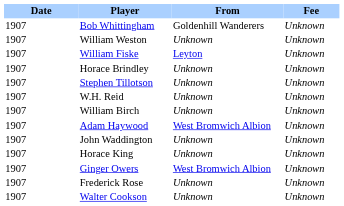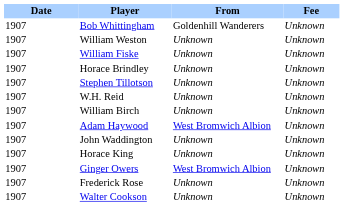 <table border="0" cellspacing="0" cellpadding="2">
 <tr bgcolor=AAD0FF>
 <th width=20%>Date</th>
 <th width=25%>Player</th>
 <th width=30%>From</th>
 <th width=15%>Fee</th>
 </tr>
 <tr>
 <td>1907</td>
 <td><a href='#'>Bob Whittingham</a></td>
 <td>Goldenhill Wanderers</td>
 <td><em>Unknown</em></td>
 </tr>
 <tr>
 <td>1907</td>
 <td>William Weston</td>
 <td><em>Unknown</em></td>
 <td><em>Unknown</em></td>
 </tr>
 <tr>
 <td>1907</td>
 <td><a href='#'>William Fiske</a></td>
-<td><a href='#'>Leyton</a></td>
+<td><em>Unknown</em></td>
 <td><em>Unknown</em></td>
 </tr>
 <tr>
 <td>1907</td>
 <td>Horace Brindley</td>
 <td><em>Unknown</em></td>
 <td><em>Unknown</em></td>
 </tr>
 <tr>
 <td>1907</td>
 <td><a href='#'>Stephen Tillotson</a></td>
 <td><em>Unknown</em></td>
 <td><em>Unknown</em></td>
 </tr>
 <tr>
 <td>1907</td>
 <td>W.H. Reid</td>
 <td><em>Unknown</em></td>
 <td><em>Unknown</em></td>
 </tr>
 <tr>
 <td>1907</td>
 <td>William Birch</td>
 <td><em>Unknown</em></td>
 <td><em>Unknown</em></td>
 </tr>
 <tr>
 <td>1907</td>
 <td><a href='#'>Adam Haywood</a></td>
 <td><a href='#'>West Bromwich Albion</a></td>
 <td><em>Unknown</em></td>
 </tr>
 <tr>
 <td>1907</td>
 <td>John Waddington</td>
 <td><em>Unknown</em></td>
 <td><em>Unknown</em></td>
 </tr>
 <tr>
 <td>1907</td>
 <td>Horace King</td>
 <td><em>Unknown</em></td>
 <td><em>Unknown</em></td>
 </tr>
 <tr>
 <td>1907</td>
 <td><a href='#'>Ginger Owers</a></td>
 <td><a href='#'>West Bromwich Albion</a></td>
 <td><em>Unknown</em></td>
 </tr>
 <tr>
 <td>1907</td>
 <td>Frederick Rose</td>
 <td><em>Unknown</em></td>
 <td><em>Unknown</em></td>
 </tr>
 <tr>
 <td>1907</td>
 <td><a href='#'>Walter Cookson</a></td>
 <td><em>Unknown</em></td>
 <td><em>Unknown</em></td>
 </tr>
 <tr>
 </tr>
 </table>
